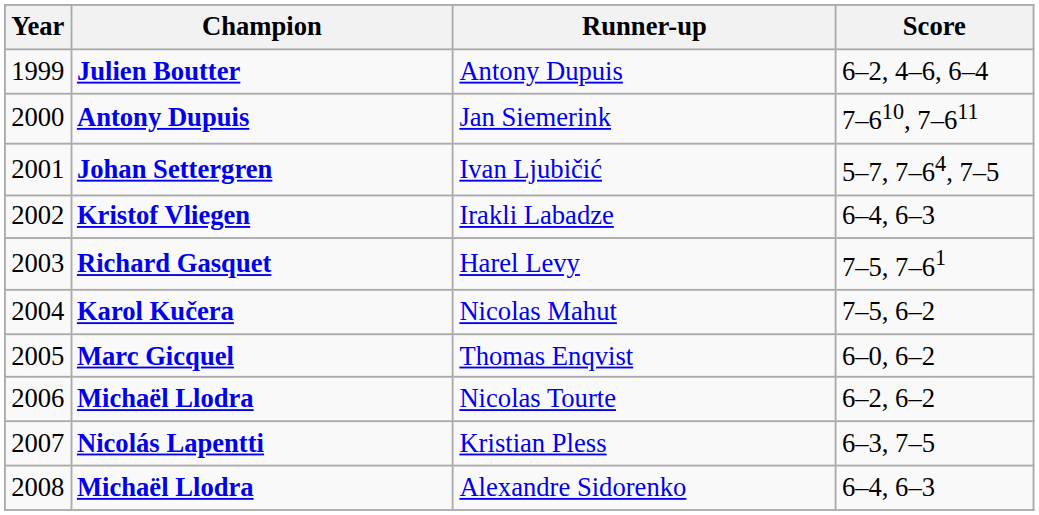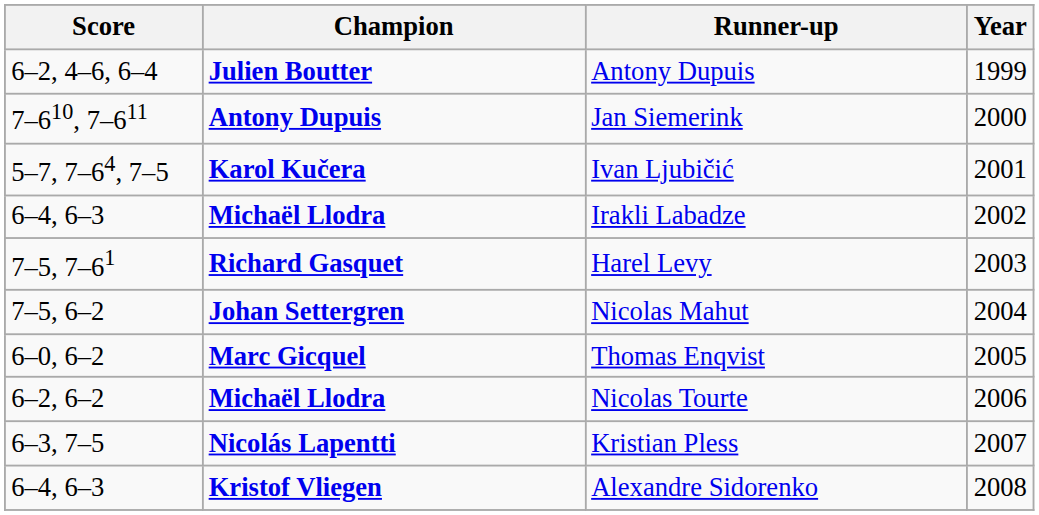 <table class="wikitable" style="font-size:90%">
 <tr>
-<th>Year</th>
+<th width="100">Score</th>
 <th width="200">Champion</th>
 <th width="200">Runner-up</th>
-<th width="100">Score</th>
+<th>Year</th>
 </tr>
 <tr>
-<td>1999</td>
+<td>6–2, 4–6, 6–4</td>
 <td> <strong><a href='#'>Julien Boutter</a></strong></td>
 <td> <a href='#'>Antony Dupuis</a></td>
-<td>6–2, 4–6, 6–4</td>
+<td>1999</td>
 </tr>
 <tr>
-<td>2000</td>
+<td>7–6<sup>10</sup>, 7–6<sup>11</sup></td>
 <td> <strong><a href='#'>Antony Dupuis</a></strong></td>
 <td> <a href='#'>Jan Siemerink</a></td>
-<td>7–6<sup>10</sup>, 7–6<sup>11</sup></td>
+<td>2000</td>
 </tr>
 <tr>
+<td>5–7, 7–6<sup>4</sup>, 7–5</td>
+<td> <strong><a href='#'>Karol Kučera</a></strong></td>
+<td> <a href='#'>Ivan Ljubičić</a></td>
 <td>2001</td>
-<td> <strong><a href='#'>Johan Settergren</a></strong></td>
-<td> <a href='#'>Ivan Ljubičić</a></td>
-<td>5–7, 7–6<sup>4</sup>, 7–5</td>
 </tr>
 <tr>
+<td>6–4, 6–3</td>
+<td> <strong><a href='#'>Michaël Llodra</a></strong></td>
+<td> <a href='#'>Irakli Labadze</a></td>
 <td>2002</td>
-<td> <strong><a href='#'>Kristof Vliegen</a></strong></td>
-<td> <a href='#'>Irakli Labadze</a></td>
-<td>6–4, 6–3</td>
 </tr>
 <tr>
-<td>2003</td>
+<td>7–5, 7–6<sup>1</sup></td>
 <td> <strong><a href='#'>Richard Gasquet</a></strong></td>
 <td> <a href='#'>Harel Levy</a></td>
-<td>7–5, 7–6<sup>1</sup></td>
+<td>2003</td>
 </tr>
 <tr>
+<td>7–5, 6–2</td>
+<td> <strong><a href='#'>Johan Settergren</a></strong></td>
+<td> <a href='#'>Nicolas Mahut</a></td>
 <td>2004</td>
-<td> <strong><a href='#'>Karol Kučera</a></strong></td>
-<td> <a href='#'>Nicolas Mahut</a></td>
-<td>7–5, 6–2</td>
 </tr>
 <tr>
-<td>2005</td>
+<td>6–0, 6–2</td>
 <td> <strong><a href='#'>Marc Gicquel</a></strong></td>
 <td> <a href='#'>Thomas Enqvist</a></td>
-<td>6–0, 6–2</td>
+<td>2005</td>
 </tr>
 <tr>
-<td>2006</td>
+<td>6–2, 6–2</td>
 <td> <strong><a href='#'>Michaël Llodra</a></strong></td>
 <td> <a href='#'>Nicolas Tourte</a></td>
-<td>6–2, 6–2</td>
+<td>2006</td>
 </tr>
 <tr>
-<td>2007</td>
+<td>6–3, 7–5</td>
 <td> <strong><a href='#'>Nicolás Lapentti</a></strong></td>
 <td> <a href='#'>Kristian Pless</a></td>
-<td>6–3, 7–5</td>
+<td>2007</td>
 </tr>
 <tr>
+<td>6–4, 6–3</td>
+<td> <strong><a href='#'>Kristof Vliegen</a></strong></td>
+<td> <a href='#'>Alexandre Sidorenko</a></td>
 <td>2008</td>
-<td> <strong><a href='#'>Michaël Llodra</a></strong></td>
-<td> <a href='#'>Alexandre Sidorenko</a></td>
-<td>6–4, 6–3</td>
 </tr>
 </table>
